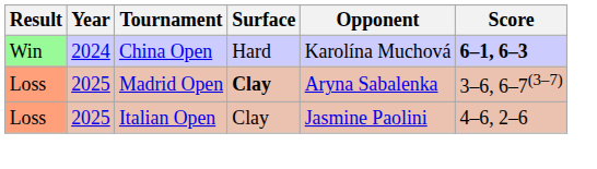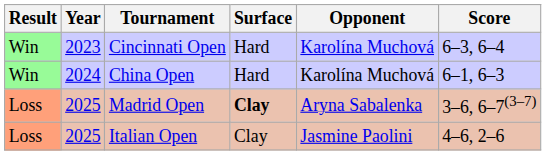 <table class="sortable wikitable">
 <tr>
 <th>Result</th>
 <th>Year</th>
 <th>Tournament</th>
 <th>Surface</th>
 <th>Opponent</th>
 <th class=unsortable>Score</th>
 </tr>
 <tr style="background:#ccccff;">
 <td bgcolor=98fb98>Win</td>
+<td><a href='#'>2023</a></td>
+<td><a href='#'>Cincinnati Open</a></td>
+<td>Hard</td>
+<td> <a href='#'>Karolína Muchová</a></td>
+<td>6–3, 6–4</td>
+</tr>
+<tr style="background:#ccccff;">
+<td bgcolor=98fb98>Win</td>
 <td><a href='#'>2024</a></td>
 <td><a href='#'>China Open</a></td>
 <td>Hard</td>
 <td> Karolína Muchová</td>
-<td><strong>6–1, 6–3</strong></td>
+<td>6–1, 6–3</td>
 </tr>
 <tr style="background:#ebc2af;">
 <td bgcolor=ffa07a>Loss</td>
 <td><a href='#'>2025</a></td>
 <td><a href='#'>Madrid Open</a></td>
 <td><strong>Clay</strong></td>
 <td> <a href='#'>Aryna Sabalenka</a></td>
 <td>3–6, 6–7<sup>(3–7)</sup></td>
 </tr>
 <tr style="background:#ebc2af;">
 <td bgcolor=ffa07a>Loss</td>
 <td><a href='#'>2025</a></td>
 <td><a href='#'>Italian Open</a></td>
 <td>Clay</td>
 <td> <a href='#'>Jasmine Paolini</a></td>
 <td>4–6, 2–6</td>
 </tr>
 </table>
